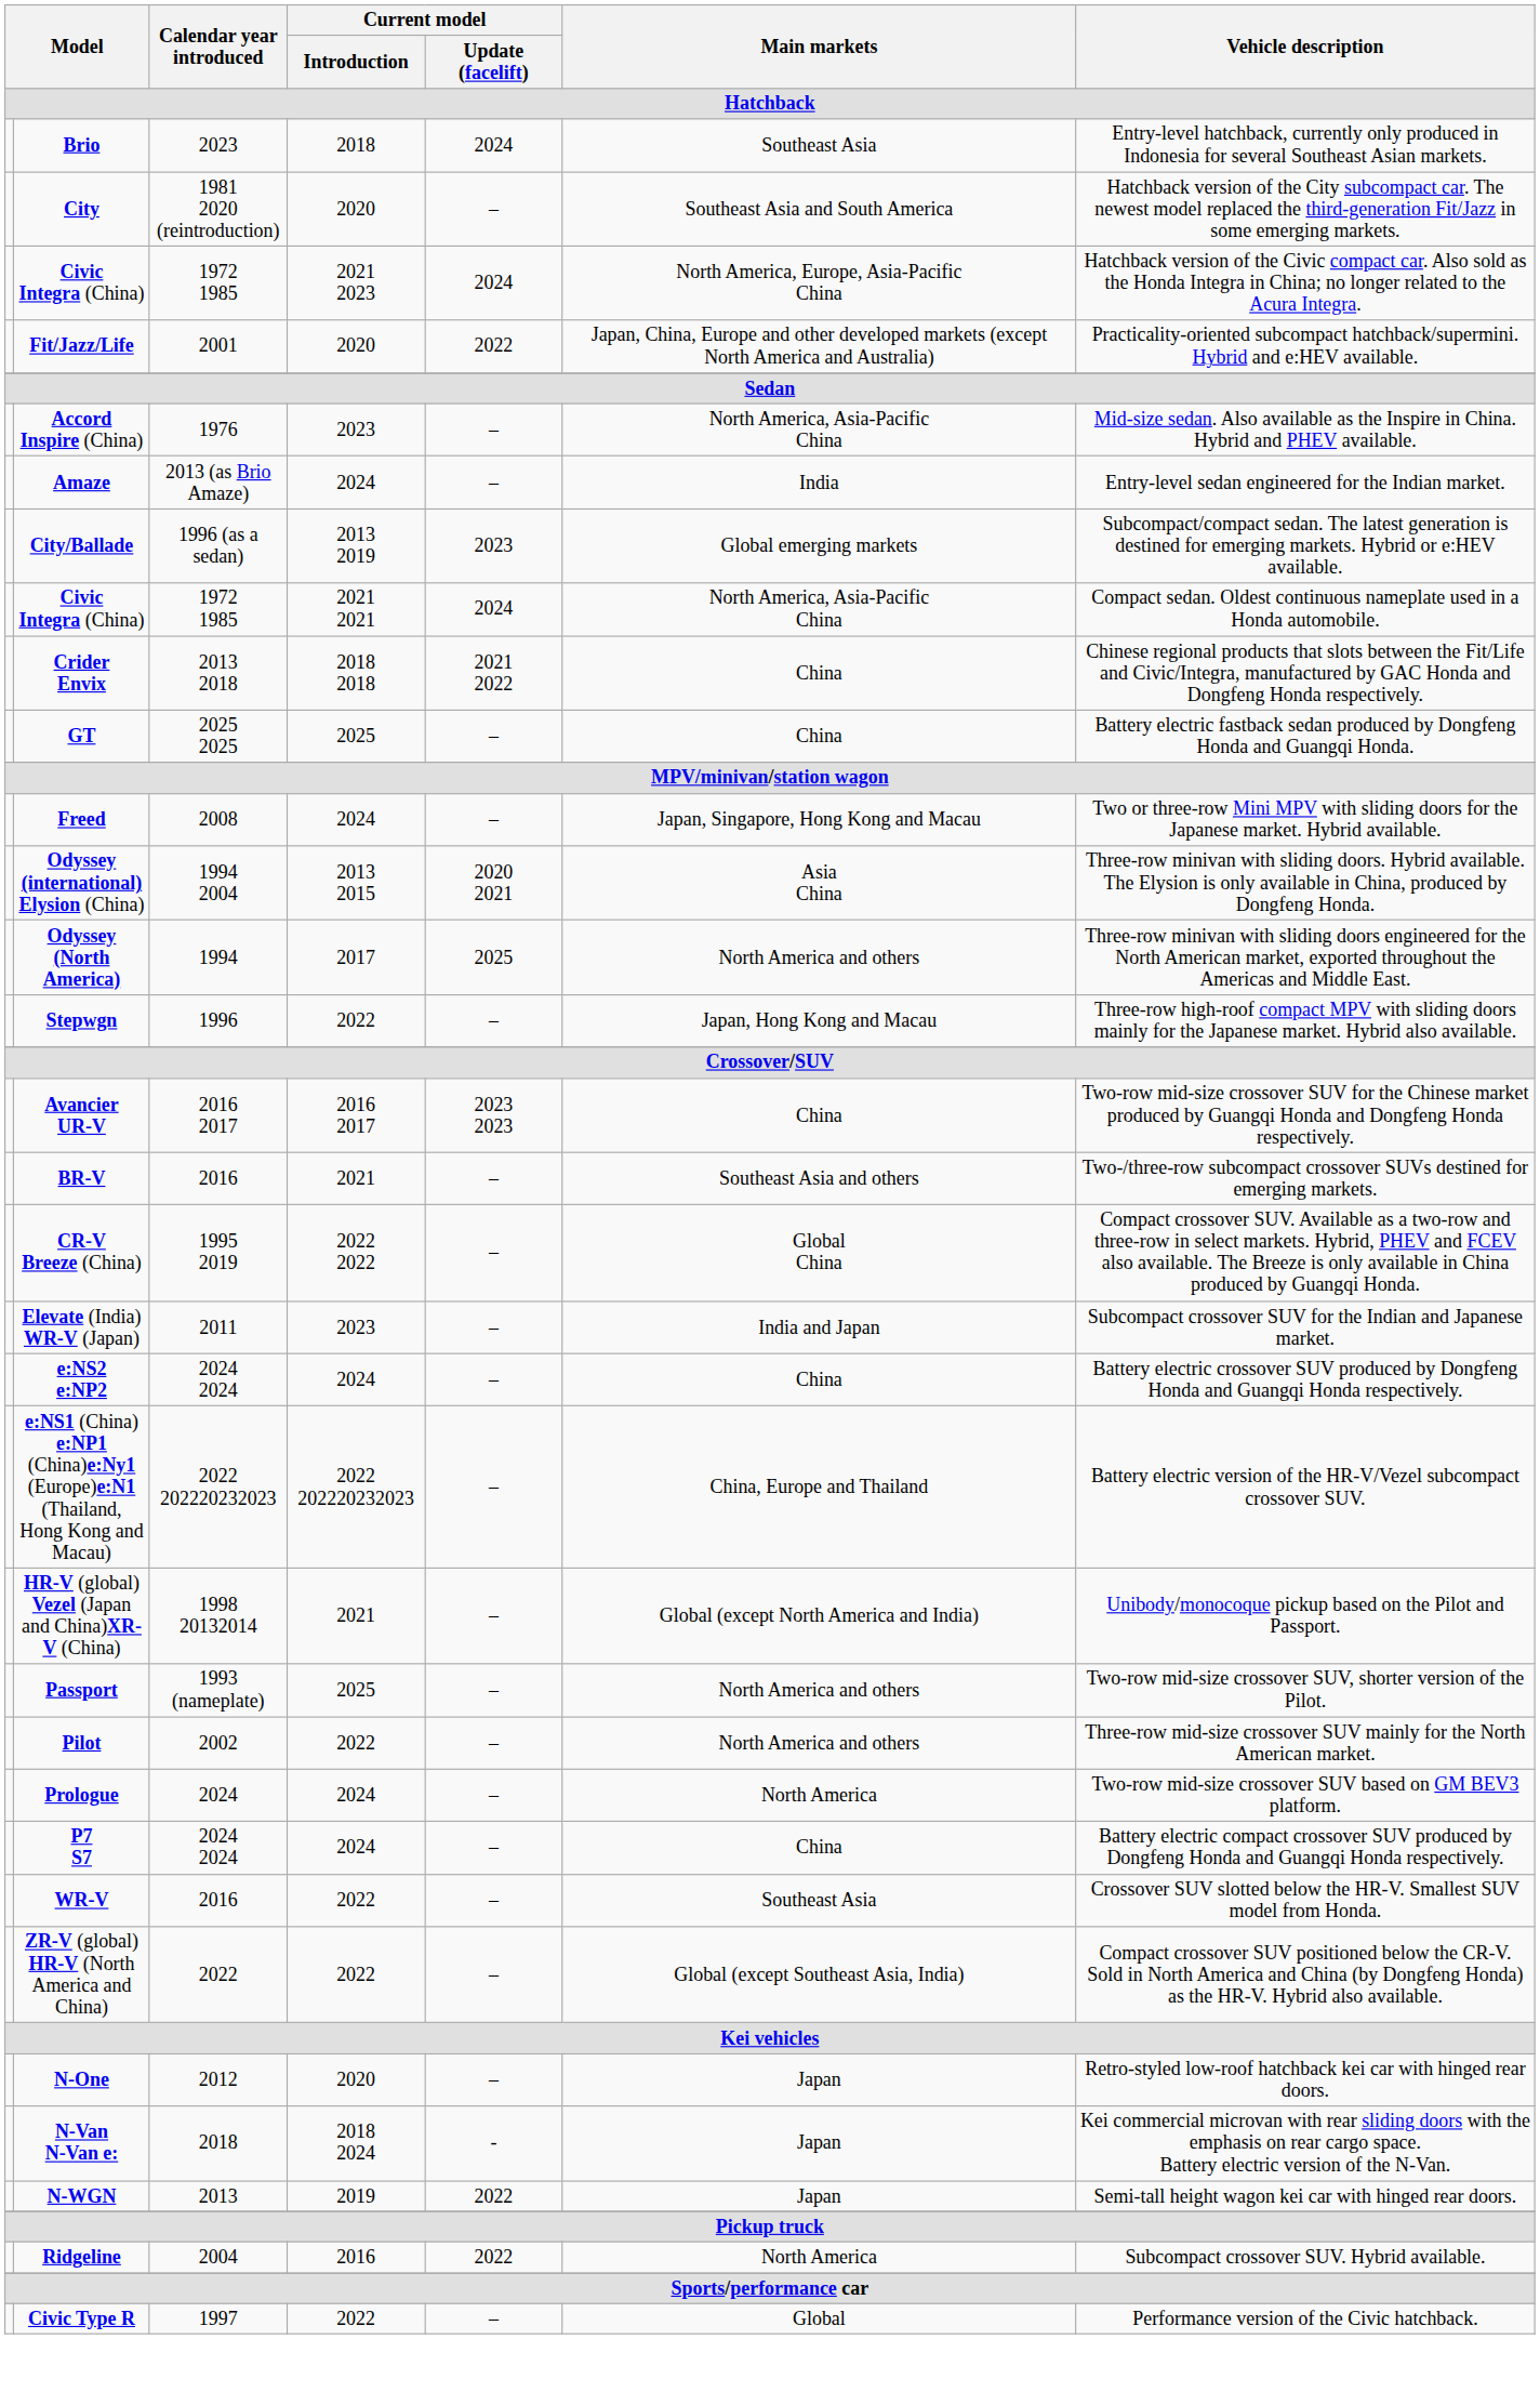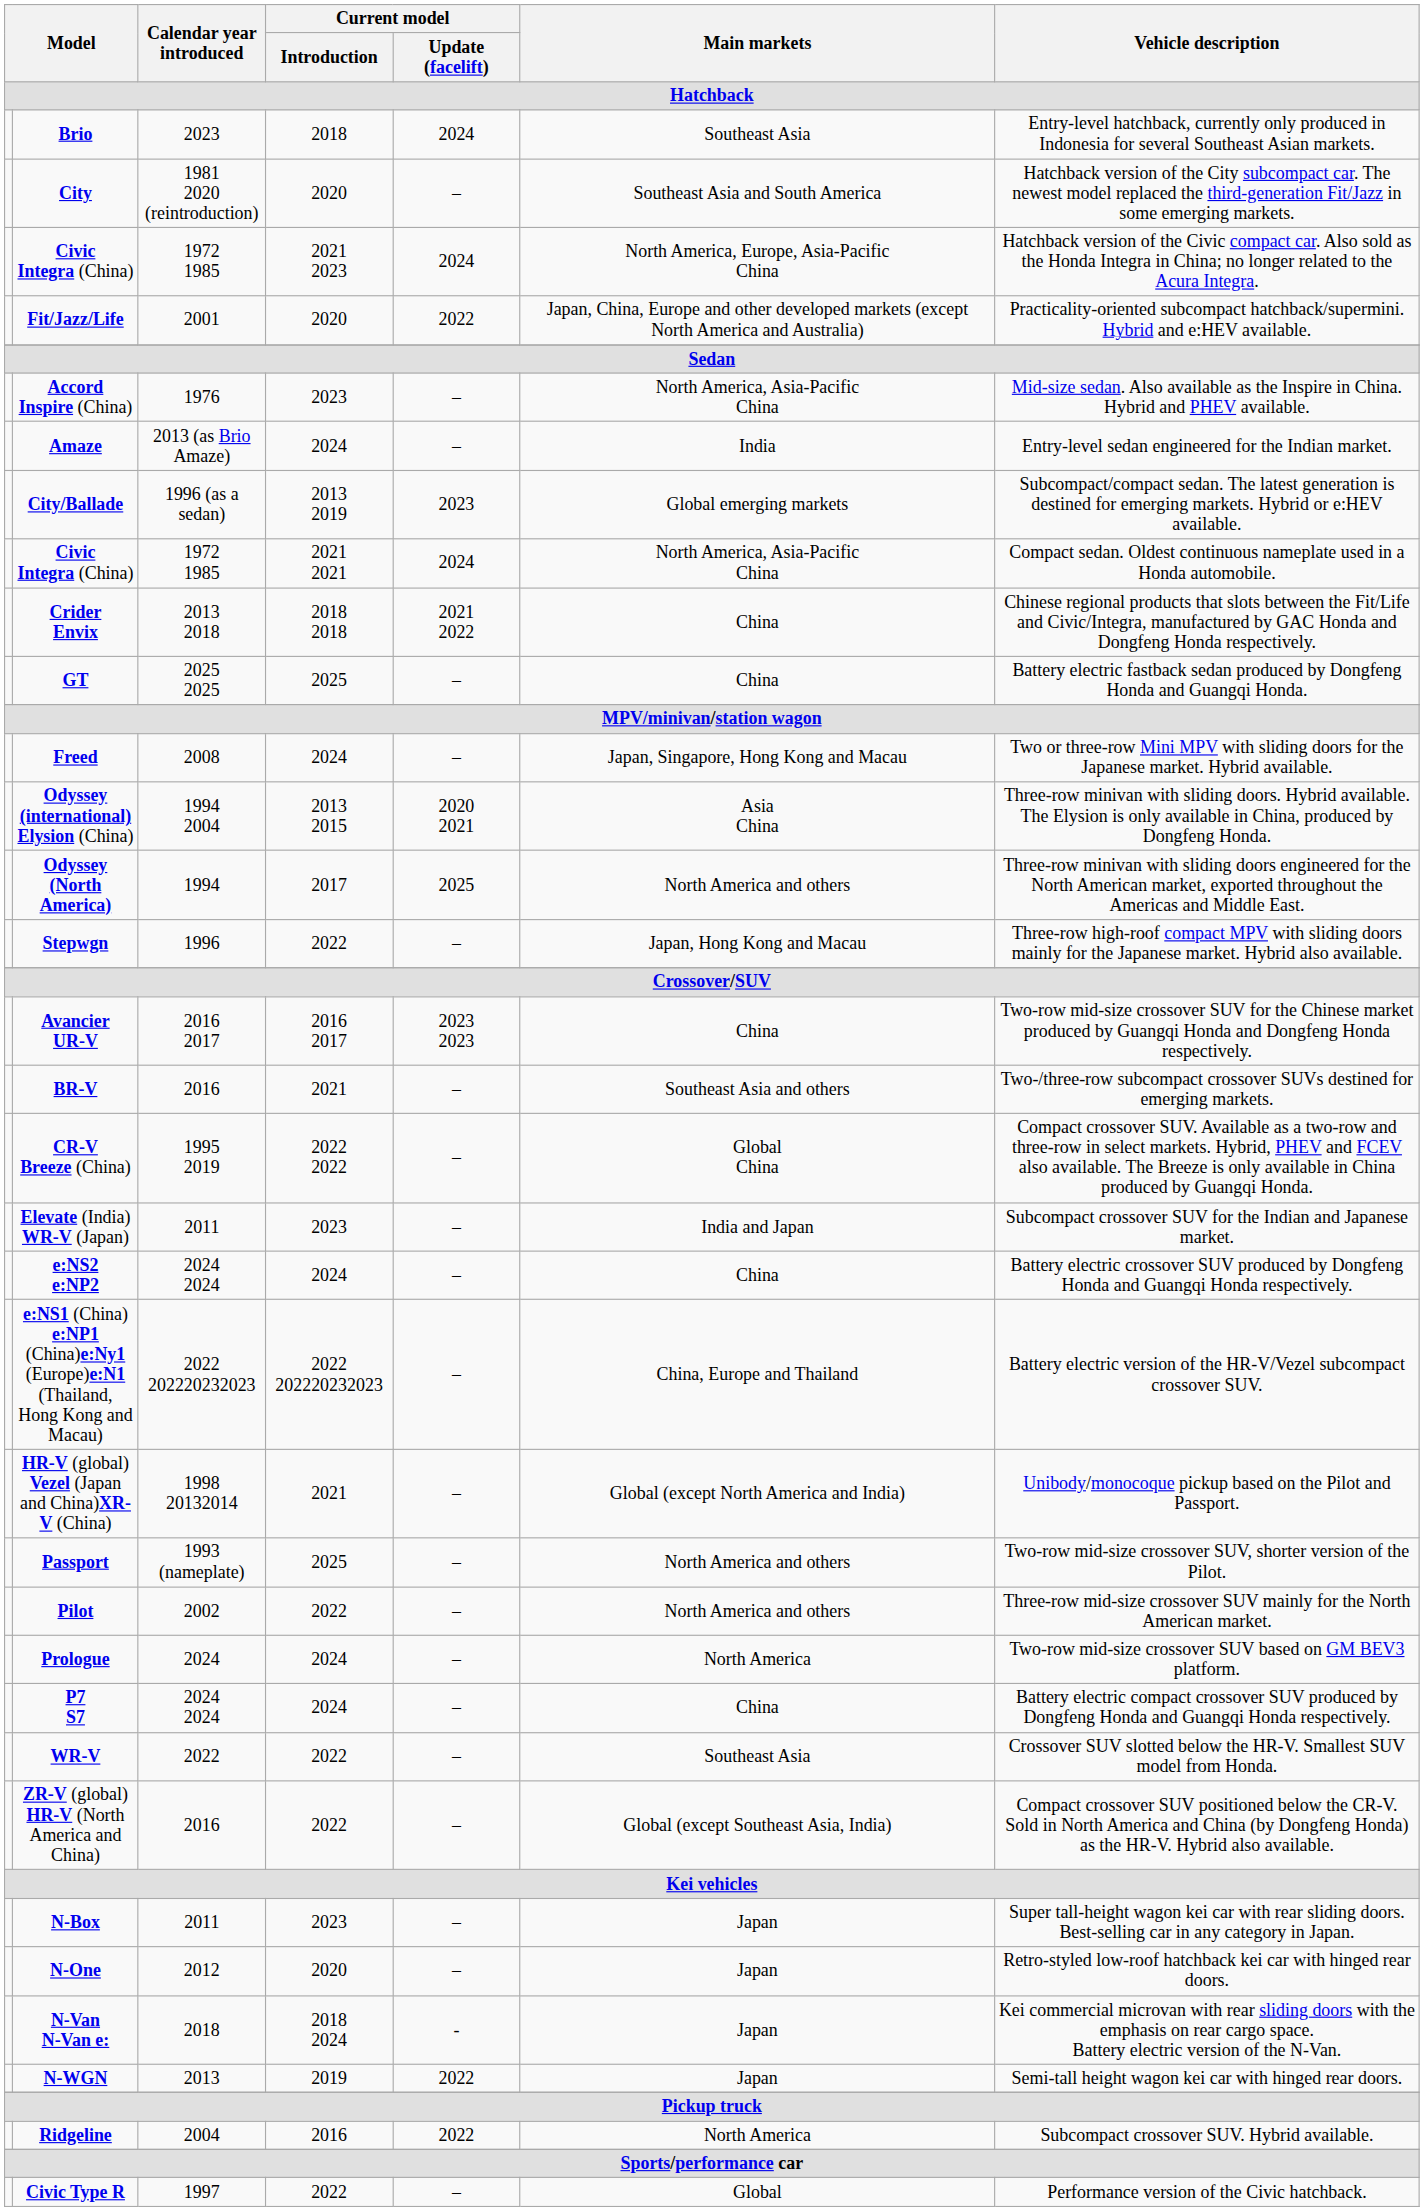 <table class="wikitable" style="text-align: center; width: 100%">
 <tr>
 <th colspan="2" rowspan="2" width=9%>Model</th>
 <th rowspan="2" width=9%>Calendar year<br>introduced</th>
 <th colspan="2">Current model</th>
 <th rowspan="2">Main markets</th>
 <th rowspan="2" width=30% cellpadding=35px>Vehicle description</th>
 </tr>
 <tr>
 <th width=9%>Introduction</th>
 <th width=9%>Update (<a href='#'>facelift</a>)</th>
 </tr>
 <tr bgcolor="#e0e0e0">
 <td colspan="7"><strong><a href='#'>Hatchback</a></strong></td>
 </tr>
 <tr>
 <td></td>
 <td><a href='#'><strong>Brio</strong></a></td>
 <td>2023</td>
 <td>2018</td>
 <td>2024</td>
 <td>Southeast Asia</td>
 <td>Entry-level hatchback, currently only produced in Indonesia for several Southeast Asian markets.</td>
 </tr>
 <tr>
 <td></td>
 <td><a href='#'><strong>City</strong></a></td>
 <td>1981<br>2020 (reintroduction)</td>
 <td>2020</td>
 <td>–</td>
 <td>Southeast Asia and South America</td>
 <td>Hatchback version of the City <a href='#'>subcompact car</a>. The newest model replaced the <a href='#'>third-generation Fit/Jazz</a> in some emerging markets.</td>
 </tr>
 <tr>
 <td><br></td>
 <td><a href='#'><strong>Civic</strong></a><br><strong><a href='#'>Integra</a></strong> (China)</td>
 <td>1972<br>1985</td>
 <td>2021<br>2023</td>
 <td>2024</td>
 <td>North America, Europe, Asia-Pacific<br>China</td>
 <td>Hatchback version of the Civic <a href='#'>compact car</a>. Also sold as the Honda Integra in China; no longer related to the <a href='#'>Acura Integra</a>.</td>
 </tr>
 <tr>
 <td></td>
 <td><a href='#'><strong>Fit/Jazz/Life</strong></a></td>
 <td>2001</td>
 <td>2020</td>
 <td>2022</td>
 <td>Japan, China, Europe and other developed markets (except North America and Australia)</td>
 <td>Practicality-oriented subcompact hatchback/supermini. <a href='#'>Hybrid</a> and e:HEV available.</td>
 </tr>
 <tr>
 </tr>
 <tr bgcolor="#e0e0e0">
 <td colspan="7"><strong><a href='#'>Sedan</a></strong></td>
 </tr>
 <tr>
 <td><br></td>
 <td><strong><a href='#'>Accord</a></strong><br><a href='#'><strong>Inspire</strong></a> (China)</td>
 <td>1976</td>
 <td>2023</td>
 <td>–</td>
 <td>North America, Asia-Pacific<br>China</td>
 <td><a href='#'>Mid-size sedan</a>. Also available as the Inspire in China. Hybrid and <a href='#'>PHEV</a> available.</td>
 </tr>
 <tr>
 <td></td>
 <td><a href='#'><strong>Amaze</strong></a></td>
 <td>2013 (as <a href='#'>Brio</a> Amaze)</td>
 <td>2024</td>
 <td>–</td>
 <td>India</td>
 <td>Entry-level sedan engineered for the Indian market.</td>
 </tr>
 <tr>
 <td><br></td>
 <td><a href='#'><strong>City/Ballade</strong></a></td>
 <td>1996 (as a sedan)</td>
 <td>2013<br>2019</td>
 <td>2023</td>
 <td>Global emerging markets</td>
 <td>Subcompact/compact sedan. The latest generation is destined for emerging markets. Hybrid or e:HEV available.</td>
 </tr>
 <tr>
 <td><br></td>
 <td><a href='#'><strong>Civic</strong></a><br><strong><a href='#'>Integra</a></strong> (China)</td>
 <td>1972<br>1985</td>
 <td>2021<br>2021</td>
 <td>2024</td>
 <td>North America, Asia-Pacific<br>China</td>
 <td>Compact sedan. Oldest continuous nameplate used in a Honda automobile.</td>
 </tr>
 <tr>
 <td><br></td>
 <td><a href='#'><strong>Crider</strong></a><br><a href='#'><strong>Envix</strong></a></td>
 <td>2013<br>2018</td>
 <td>2018<br>2018</td>
 <td>2021<br>2022</td>
 <td>China</td>
 <td>Chinese regional products that slots between the Fit/Life and Civic/Integra, manufactured by GAC Honda and Dongfeng Honda respectively.</td>
 </tr>
 <tr>
 <td><br></td>
 <td><strong><a href='#'>GT</a></strong></td>
 <td>2025<br>2025</td>
 <td>2025</td>
 <td>–</td>
 <td>China</td>
 <td>Battery electric fastback sedan produced by Dongfeng Honda and Guangqi Honda.</td>
 </tr>
 <tr>
 </tr>
 <tr bgcolor="#e0e0e0">
 <td colspan="7"><strong><a href='#'>MPV/minivan</a>/<a href='#'>station wagon</a></strong></td>
 </tr>
 <tr>
 <td></td>
 <td><a href='#'><strong>Freed</strong></a></td>
 <td>2008</td>
 <td>2024</td>
 <td>–</td>
 <td>Japan, Singapore, Hong Kong and Macau</td>
 <td>Two or three-row <a href='#'>Mini MPV</a> with sliding doors for the Japanese market. Hybrid available.</td>
 </tr>
 <tr>
 <td><br></td>
 <td><strong><a href='#'>Odyssey (international)</a></strong><br><strong><a href='#'>Elysion</a></strong> (China)</td>
 <td>1994<br>2004</td>
 <td>2013<br>2015</td>
 <td>2020<br>2021</td>
 <td>Asia<br>China</td>
 <td>Three-row minivan with sliding doors. Hybrid available. The Elysion is only available in China, produced by Dongfeng Honda.</td>
 </tr>
 <tr>
 <td></td>
 <td><strong><a href='#'>Odyssey (North America)</a></strong></td>
 <td>1994</td>
 <td>2017</td>
 <td>2025</td>
 <td>North America and others</td>
 <td>Three-row minivan with sliding doors engineered for the North American market, exported throughout the Americas and Middle East.</td>
 </tr>
 <tr>
 <td></td>
 <td><a href='#'><strong>Stepwgn</strong></a></td>
 <td>1996</td>
 <td>2022</td>
 <td>–</td>
 <td>Japan, Hong Kong and Macau</td>
 <td>Three-row high-roof <a href='#'>compact MPV</a> with sliding doors mainly for the Japanese market. Hybrid also available.</td>
 </tr>
 <tr>
 </tr>
 <tr bgcolor="#e0e0e0">
 <td colspan="7"><strong><a href='#'>Crossover</a>/<a href='#'>SUV</a></strong></td>
 </tr>
 <tr>
 <td><br></td>
 <td><a href='#'><strong>Avancier</strong></a><br><a href='#'><strong>UR-V</strong></a></td>
 <td>2016<br>2017</td>
 <td>2016<br>2017</td>
 <td>2023<br>2023</td>
 <td>China</td>
 <td>Two-row mid-size crossover SUV for the Chinese market produced by Guangqi Honda and Dongfeng Honda respectively.</td>
 </tr>
 <tr>
 <td></td>
 <td><a href='#'><strong>BR-V</strong></a></td>
 <td>2016</td>
 <td>2021</td>
 <td>–</td>
 <td>Southeast Asia and others</td>
 <td>Two-/three-row subcompact crossover SUVs destined for emerging markets.</td>
 </tr>
 <tr>
 <td><br></td>
 <td><a href='#'><strong>CR-V</strong></a><br><strong><a href='#'>Breeze</a></strong> (China)</td>
 <td>1995<br>2019</td>
 <td>2022<br>2022</td>
 <td>–</td>
 <td>Global<br>China</td>
 <td>Compact crossover SUV. Available as a two-row and three-row in select markets. Hybrid, <a href='#'>PHEV</a> and <a href='#'>FCEV</a> also available. The Breeze is only available in China produced by Guangqi Honda.</td>
 </tr>
 <tr>
 <td></td>
 <td><strong><a href='#'>Elevate</a></strong> (India)<br><strong><a href='#'>WR-V</a></strong> (Japan)</td>
 <td>2011</td>
 <td>2023</td>
 <td>–</td>
 <td>India and Japan</td>
 <td>Subcompact crossover SUV for the Indian and Japanese market.</td>
 </tr>
 <tr>
 <td><br></td>
 <td><strong><a href='#'>e:NS2</a></strong><br><strong><a href='#'>e:NP2</a></strong></td>
 <td>2024<br>2024</td>
 <td>2024</td>
 <td>–</td>
 <td>China</td>
 <td>Battery electric crossover SUV  produced by Dongfeng Honda and Guangqi Honda respectively.</td>
 </tr>
 <tr>
 <td></td>
 <td><strong><a href='#'>e:NS1</a></strong> (China)<br><a href='#'><strong>e:NP1</strong></a> (China)<strong><a href='#'>e:Ny1</a></strong> (Europe)<strong><a href='#'>e:N1</a></strong> (Thailand, Hong Kong and Macau)</td>
 <td>2022<br>202220232023</td>
 <td>2022<br>202220232023</td>
 <td>–</td>
 <td>China, Europe and Thailand</td>
 <td>Battery electric version of the HR-V/Vezel subcompact crossover SUV.</td>
 </tr>
 <tr>
 <td></td>
 <td><strong><a href='#'>HR-V</a></strong> (global)<br><strong><a href='#'>Vezel</a></strong> (Japan and China)<strong><a href='#'>XR-V</a></strong> (China)</td>
 <td>1998<br>20132014</td>
 <td>2021</td>
 <td>–</td>
 <td>Global (except North America and India)</td>
 <td><a href='#'>Unibody</a>/<a href='#'>monocoque</a> pickup based on the Pilot and Passport.</td>
 </tr>
 <tr>
 <td></td>
 <td><a href='#'><strong>Passport</strong></a></td>
 <td>1993 (nameplate)</td>
 <td>2025</td>
 <td>–</td>
 <td>North America and others</td>
 <td>Two-row mid-size crossover SUV, shorter version of the Pilot.</td>
 </tr>
 <tr>
 <td></td>
 <td><a href='#'><strong>Pilot</strong></a></td>
 <td>2002</td>
 <td>2022</td>
 <td>–</td>
 <td>North America and others</td>
 <td>Three-row mid-size crossover SUV mainly for the North American market.</td>
 </tr>
 <tr>
 <td></td>
 <td><strong><a href='#'>Prologue</a></strong></td>
 <td>2024</td>
 <td>2024</td>
 <td>–</td>
 <td>North America</td>
 <td>Two-row mid-size crossover SUV based on <a href='#'>GM BEV3</a> platform.</td>
 </tr>
 <tr>
 <td><br></td>
 <td><strong><a href='#'>P7</a></strong><br><strong><a href='#'>S7</a></strong></td>
 <td>2024<br>2024</td>
 <td>2024</td>
 <td>–</td>
 <td>China</td>
 <td>Battery electric compact crossover SUV  produced by Dongfeng Honda and Guangqi Honda respectively.</td>
 </tr>
 <tr>
 <td></td>
 <td><a href='#'><strong>WR-V</strong></a></td>
-<td>2016</td>
+<td>2022</td>
 <td>2022</td>
 <td>–</td>
 <td>Southeast Asia</td>
 <td>Crossover SUV slotted below the HR-V. Smallest SUV model from Honda.</td>
 </tr>
 <tr>
 <td></td>
 <td><a href='#'><strong>ZR-V</strong></a> (global)<br><strong><a href='#'>HR-V</a></strong> (North America and China)</td>
-<td>2022</td>
+<td>2016</td>
 <td>2022</td>
 <td>–</td>
 <td>Global (except Southeast Asia, India)</td>
 <td>Compact crossover SUV positioned below the CR-V. Sold in North America and China (by Dongfeng Honda) as the HR-V. Hybrid also available.</td>
 </tr>
 <tr bgcolor="#e0e0e0">
 <td colspan="7"><strong><a href='#'>Kei vehicles</a></strong></td>
+</tr>
+<tr>
+<td></td>
+<td><a href='#'><strong>N-Box</strong></a></td>
+<td>2011</td>
+<td>2023</td>
+<td>–</td>
+<td>Japan</td>
+<td>Super tall-height wagon kei car with rear sliding doors. Best-selling car in any category in Japan.</td>
 </tr>
 <tr>
 <td></td>
 <td><a href='#'><strong>N-One</strong></a></td>
 <td>2012</td>
 <td>2020</td>
 <td>–</td>
 <td>Japan</td>
 <td>Retro-styled low-roof hatchback kei car with hinged rear doors.</td>
 </tr>
 <tr>
 <td><br></td>
 <td><a href='#'><strong>N-Van</strong></a><br><a href='#'><strong>N-Van e:</strong></a></td>
 <td>2018</td>
 <td>2018<br>2024</td>
 <td>-</td>
 <td>Japan</td>
 <td>Kei commercial microvan with rear <a href='#'>sliding doors</a> with the emphasis on rear cargo space.<br>Battery electric version of the N-Van.</td>
 </tr>
 <tr>
 <td></td>
 <td><a href='#'><strong>N-WGN</strong></a></td>
 <td>2013</td>
 <td>2019</td>
 <td>2022</td>
 <td>Japan</td>
 <td>Semi-tall height wagon kei car with hinged rear doors.</td>
 </tr>
 <tr>
 </tr>
 <tr bgcolor="#e0e0e0">
 <td colspan="7"><strong><a href='#'>Pickup truck</a></strong></td>
 </tr>
 <tr>
 <td></td>
 <td><a href='#'><strong>Ridgeline</strong></a></td>
 <td>2004</td>
 <td>2016</td>
 <td>2022</td>
 <td>North America</td>
 <td>Subcompact crossover SUV. Hybrid available.</td>
 </tr>
 <tr>
 </tr>
 <tr bgcolor="#e0e0e0">
 <td colspan="7"><strong><a href='#'>Sports</a>/<a href='#'>performance</a> car</strong></td>
 </tr>
 <tr>
 <td></td>
 <td><strong><a href='#'>Civic Type R</a></strong></td>
 <td>1997</td>
 <td>2022</td>
 <td>–</td>
 <td>Global</td>
 <td>Performance version of the Civic hatchback.</td>
 </tr>
 </table>
